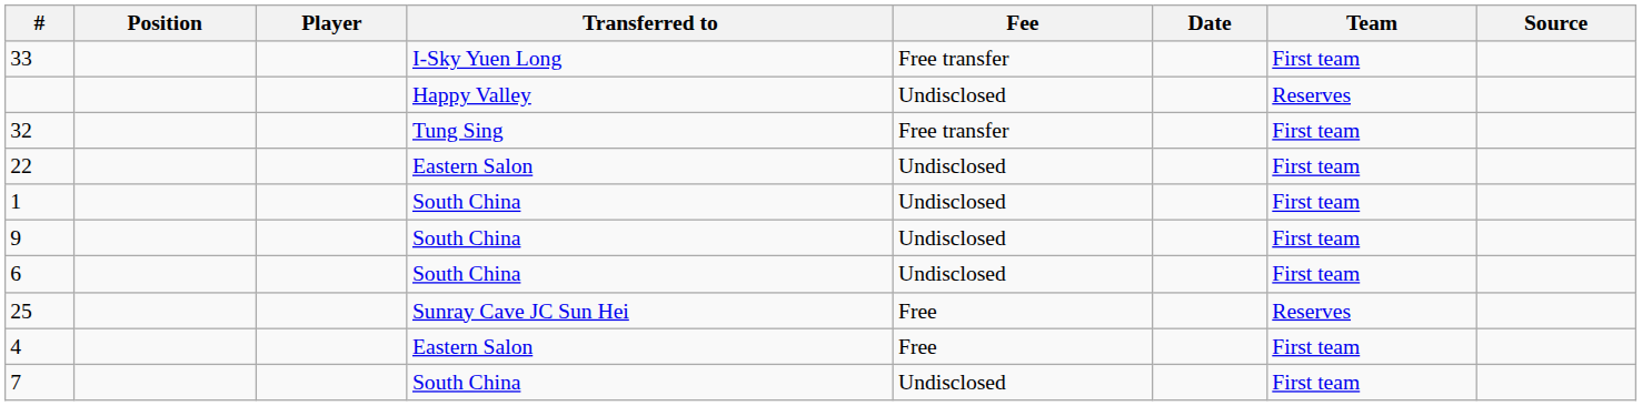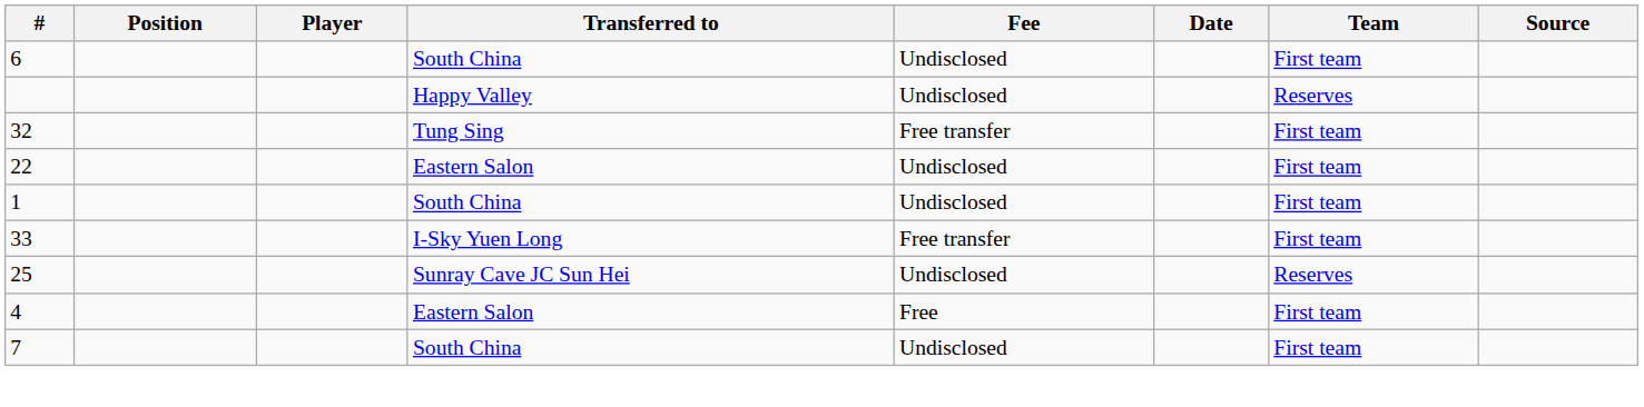 <table class="wikitable sortable" style="width:90%; text-align:center; font-size:95%; text-align:left;">
 <tr>
 <th><strong>#</strong></th>
 <th><strong>Position </strong></th>
 <th><strong>Player </strong></th>
 <th><strong>Transferred to</strong></th>
 <th><strong>Fee </strong></th>
 <th><strong>Date </strong></th>
 <th><strong>Team</strong></th>
 <th><strong>Source</strong></th>
 </tr>
 <tr>
-<td>33</td>
+<td>6</td>
 <td></td>
 <td></td>
-<td> <a href='#'>I-Sky Yuen Long</a></td>
-<td>Free transfer</td>
+<td> <a href='#'>South China</a></td>
+<td>Undisclosed</td>
 <td></td>
 <td><a href='#'>First team</a></td>
 <td></td>
 </tr>
 <tr>
 <td></td>
 <td></td>
 <td></td>
 <td> <a href='#'>Happy Valley</a></td>
 <td>Undisclosed</td>
 <td></td>
 <td><a href='#'>Reserves</a></td>
 <td></td>
 </tr>
 <tr>
 <td>32</td>
 <td></td>
 <td></td>
 <td> <a href='#'>Tung Sing</a></td>
 <td>Free transfer</td>
 <td></td>
 <td><a href='#'>First team</a></td>
 <td></td>
 </tr>
 <tr>
 <td>22</td>
 <td></td>
 <td></td>
 <td> <a href='#'>Eastern Salon</a></td>
 <td>Undisclosed</td>
 <td></td>
 <td><a href='#'>First team</a></td>
 <td></td>
 </tr>
 <tr>
 <td>1</td>
 <td></td>
 <td></td>
 <td> <a href='#'>South China</a></td>
 <td>Undisclosed</td>
 <td></td>
 <td><a href='#'>First team</a></td>
 <td></td>
 </tr>
 <tr>
-<td>9</td>
+<td>33</td>
 <td></td>
 <td></td>
-<td> <a href='#'>South China</a></td>
-<td>Undisclosed</td>
-<td></td>
-<td><a href='#'>First team</a></td>
-<td></td>
-</tr>
-<tr>
-<td>6</td>
-<td></td>
-<td></td>
-<td> <a href='#'>South China</a></td>
-<td>Undisclosed</td>
+<td> <a href='#'>I-Sky Yuen Long</a></td>
+<td>Free transfer</td>
 <td></td>
 <td><a href='#'>First team</a></td>
 <td></td>
 </tr>
 <tr>
 <td>25</td>
 <td></td>
 <td></td>
 <td> <a href='#'>Sunray Cave JC Sun Hei</a></td>
-<td>Free</td>
+<td>Undisclosed</td>
 <td></td>
 <td><a href='#'>Reserves</a></td>
 <td></td>
 </tr>
 <tr>
 <td>4</td>
 <td></td>
 <td></td>
 <td> <a href='#'>Eastern Salon</a></td>
 <td>Free</td>
 <td></td>
 <td><a href='#'>First team</a></td>
 <td></td>
 </tr>
 <tr>
 <td>7</td>
 <td></td>
 <td></td>
 <td> <a href='#'>South China</a></td>
 <td>Undisclosed</td>
 <td></td>
 <td><a href='#'>First team</a></td>
 <td></td>
 </tr>
 </table>
